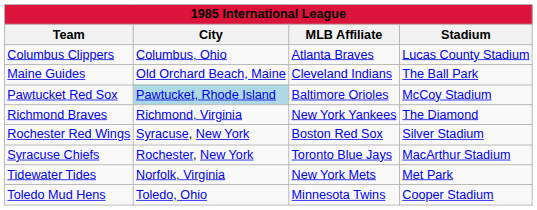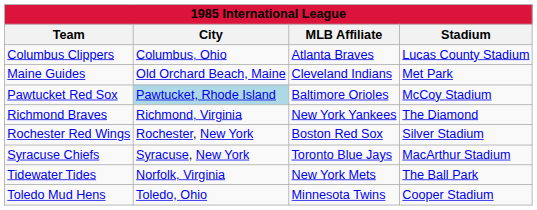 <table class="wikitable" style="width:auto">
 <tr>
 <td bgcolor="#DC143C" align="center" colspan="7"><strong><span>1985 International League</span></strong></td>
 </tr>
 <tr>
 <th>Team</th>
 <th>City</th>
 <th>MLB Affiliate</th>
 <th>Stadium</th>
 </tr>
 <tr>
 <td><a href='#'>Columbus Clippers</a></td>
 <td><a href='#'>Columbus, Ohio</a></td>
 <td><a href='#'>Atlanta Braves</a></td>
 <td><a href='#'>Lucas County Stadium</a></td>
 </tr>
 <tr>
 <td><a href='#'>Maine Guides</a></td>
 <td><a href='#'>Old Orchard Beach, Maine</a></td>
 <td><a href='#'>Cleveland Indians</a></td>
-<td><a href='#'>The Ball Park</a></td>
+<td><a href='#'>Met Park</a></td>
 </tr>
 <tr>
 <td><a href='#'>Pawtucket Red Sox</a></td>
 <td style="background: lightblue;"><a href='#'>Pawtucket, Rhode Island</a></td>
 <td><a href='#'>Baltimore Orioles</a></td>
 <td><a href='#'>McCoy Stadium</a></td>
 </tr>
 <tr>
 <td><a href='#'>Richmond Braves</a></td>
 <td><a href='#'>Richmond, Virginia</a></td>
 <td><a href='#'>New York Yankees</a></td>
 <td><a href='#'>The Diamond</a></td>
 </tr>
 <tr>
 <td><a href='#'>Rochester Red Wings</a></td>
-<td><a href='#'>Syracuse</a>, <a href='#'>New York</a></td>
+<td><a href='#'>Rochester</a>, <a href='#'>New York</a></td>
 <td><a href='#'>Boston Red Sox</a></td>
 <td><a href='#'>Silver Stadium</a></td>
 </tr>
 <tr>
 <td><a href='#'>Syracuse Chiefs</a></td>
-<td><a href='#'>Rochester</a>, <a href='#'>New York</a></td>
+<td><a href='#'>Syracuse</a>, <a href='#'>New York</a></td>
 <td><a href='#'>Toronto Blue Jays</a></td>
 <td><a href='#'>MacArthur Stadium</a></td>
 </tr>
 <tr>
 <td><a href='#'>Tidewater Tides</a></td>
 <td><a href='#'>Norfolk, Virginia</a></td>
 <td><a href='#'>New York Mets</a></td>
-<td><a href='#'>Met Park</a></td>
+<td><a href='#'>The Ball Park</a></td>
 </tr>
 <tr>
 <td><a href='#'>Toledo Mud Hens</a></td>
 <td><a href='#'>Toledo, Ohio</a></td>
 <td><a href='#'>Minnesota Twins</a></td>
 <td><a href='#'>Cooper Stadium</a></td>
 </tr>
 </table>
